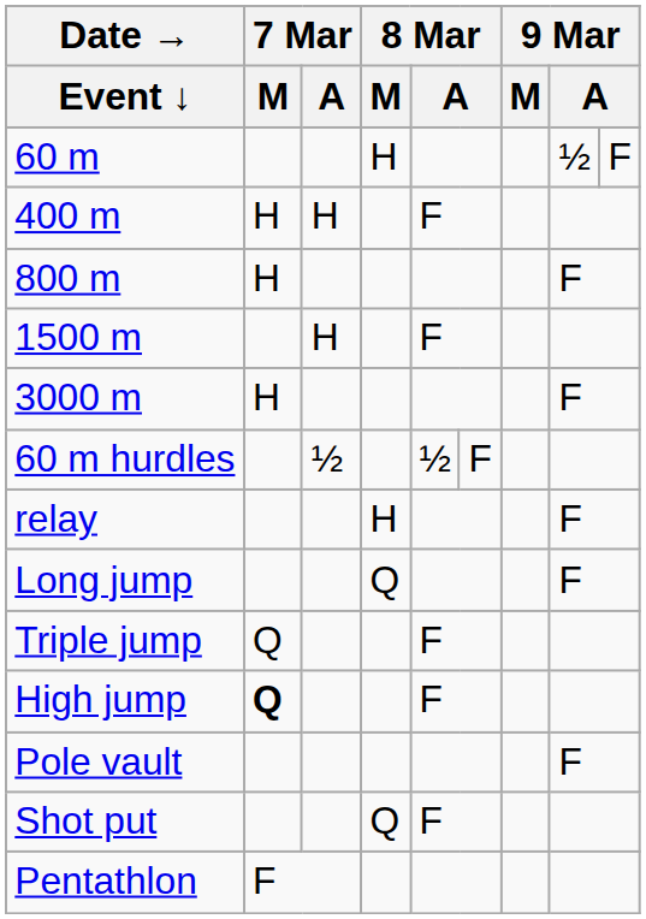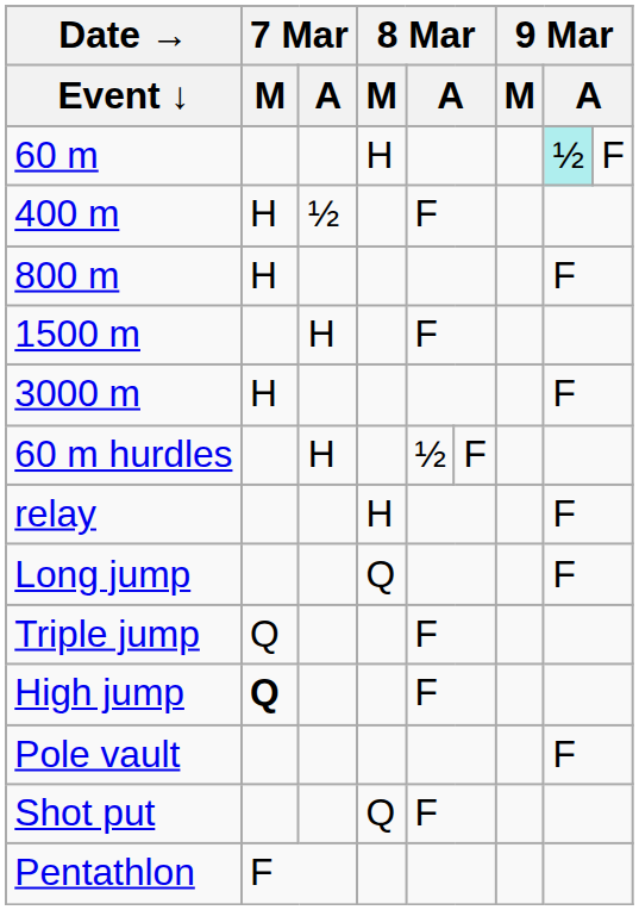 <table class="wikitable athletics-schedule">
 <tr>
 <th>Date   →</th>
 <th colspan=2>7 Mar</th>
 <th colspan=3>8 Mar</th>
 <th colspan="3">9 Mar</th>
 </tr>
 <tr>
 <th>Event   ↓</th>
 <th>M</th>
 <th>A</th>
 <th>M</th>
 <th colspan=2>A</th>
 <th>M</th>
 <th colspan="2">A</th>
 </tr>
 <tr>
 <td class="event"><a href='#'>60 m</a></td>
 <td></td>
 <td></td>
 <td class="heats">H</td>
 <td colspan="2"></td>
 <td></td>
-<td class="semifinals">½</td>
+<td class="semifinals" style="background: paleturquoise;">½</td>
 <td class="final">F</td>
 </tr>
 <tr>
 <td class="event"><a href='#'>400 m</a></td>
 <td class="heats">H</td>
-<td class="heats">H</td>
+<td class="semifinals">½</td>
 <td></td>
 <td class="final" colspan="2">F</td>
 <td></td>
 <td colspan="2"></td>
 </tr>
 <tr>
 <td class="event"><a href='#'>800 m</a></td>
 <td class="heats">H</td>
 <td></td>
 <td></td>
 <td colspan="2"></td>
 <td></td>
 <td class="final" colspan="2">F</td>
 </tr>
 <tr>
 <td class="event"><a href='#'>1500 m</a></td>
 <td></td>
 <td class="heats">H</td>
 <td></td>
 <td class="final" colspan="2">F</td>
 <td></td>
 <td colspan="2"></td>
 </tr>
 <tr>
 <td class="event"><a href='#'>3000 m</a></td>
 <td class="heats">H</td>
 <td></td>
 <td></td>
 <td colspan=2></td>
 <td></td>
 <td class="final" colspan="2">F</td>
 </tr>
 <tr>
 <td class="event"><a href='#'>60 m hurdles</a></td>
 <td></td>
-<td class="semifinals">½</td>
+<td class="heats">H</td>
 <td></td>
 <td class="semifinals">½</td>
 <td class="final">F</td>
 <td></td>
 <td colspan="2"></td>
 </tr>
 <tr>
 <td class="event"><a href='#'> relay</a></td>
 <td></td>
 <td></td>
 <td class="heats">H</td>
 <td colspan="2"></td>
 <td></td>
 <td class="final" colspan="2">F</td>
 </tr>
 <tr>
 <td class="event"><a href='#'>Long jump</a></td>
 <td></td>
 <td></td>
 <td class="qualifiers">Q</td>
 <td colspan=2></td>
 <td></td>
 <td class="final" colspan="2">F</td>
 </tr>
 <tr>
 <td class="event"><a href='#'>Triple jump</a></td>
 <td class="qualifiers">Q</td>
 <td></td>
 <td></td>
 <td class="final" colspan="2">F</td>
 <td></td>
 <td colspan=2></td>
 </tr>
 <tr>
 <td class="event"><a href='#'>High jump</a></td>
 <td class="qualifiers"><strong>Q</strong></td>
 <td></td>
 <td></td>
 <td class="final" colspan="2">F</td>
 <td></td>
 <td colspan=2></td>
 </tr>
 <tr>
 <td class="event"><a href='#'>Pole vault</a></td>
 <td></td>
 <td></td>
 <td></td>
 <td colspan=2></td>
 <td></td>
 <td class="final" colspan="2">F</td>
 </tr>
 <tr>
 <td class="event"><a href='#'>Shot put</a></td>
 <td></td>
 <td></td>
 <td class="qualifiers">Q</td>
 <td class="final" colspan="2">F</td>
 <td></td>
 <td colspan="2"></td>
 </tr>
 <tr>
 <td class="event"><a href='#'>Pentathlon</a></td>
 <td class="final" colspan="2">F</td>
 <td></td>
 <td colspan=2></td>
 <td></td>
 <td colspan=2></td>
 </tr>
 </table>
